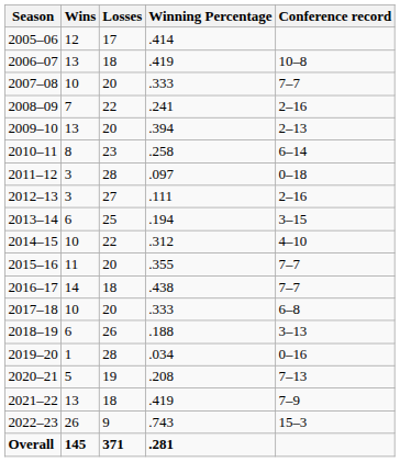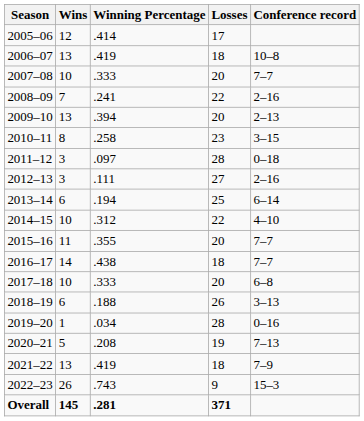 <table class="wikitable collapsible collapsed">
 <tr>
 <th>Season</th>
 <th>Wins</th>
+<th>Winning Percentage</th>
 <th>Losses</th>
-<th>Winning Percentage</th>
 <th>Conference record</th>
 </tr>
 <tr>
 <td>2005–06</td>
 <td>12</td>
+<td>.414</td>
 <td>17</td>
-<td>.414</td>
 <td></td>
 </tr>
 <tr>
 <td>2006–07</td>
 <td>13</td>
+<td>.419</td>
 <td>18</td>
-<td>.419</td>
 <td>10–8</td>
 </tr>
 <tr>
 <td>2007–08</td>
 <td>10</td>
+<td>.333</td>
 <td>20</td>
-<td>.333</td>
 <td>7–7</td>
 </tr>
 <tr>
 <td>2008–09</td>
 <td>7</td>
+<td>.241</td>
 <td>22</td>
-<td>.241</td>
 <td>2–16</td>
 </tr>
 <tr>
 <td>2009–10</td>
 <td>13</td>
+<td>.394</td>
 <td>20</td>
-<td>.394</td>
 <td>2–13</td>
 </tr>
 <tr>
 <td>2010–11</td>
 <td>8</td>
+<td>.258</td>
 <td>23</td>
-<td>.258</td>
-<td>6–14</td>
+<td>3–15</td>
 </tr>
 <tr>
 <td>2011–12</td>
 <td>3</td>
+<td>.097</td>
 <td>28</td>
-<td>.097</td>
 <td>0–18</td>
 </tr>
 <tr>
 <td>2012–13</td>
 <td>3</td>
+<td>.111</td>
 <td>27</td>
-<td>.111</td>
 <td>2–16</td>
 </tr>
 <tr>
 <td>2013–14</td>
 <td>6</td>
+<td>.194</td>
 <td>25</td>
-<td>.194</td>
-<td>3–15</td>
+<td>6–14</td>
 </tr>
 <tr>
 <td>2014–15</td>
 <td>10</td>
+<td>.312</td>
 <td>22</td>
-<td>.312</td>
 <td>4–10</td>
 </tr>
 <tr>
 <td>2015–16</td>
 <td>11</td>
+<td>.355</td>
 <td>20</td>
-<td>.355</td>
 <td>7–7</td>
 </tr>
 <tr>
 <td>2016–17</td>
 <td>14</td>
+<td>.438</td>
 <td>18</td>
-<td>.438</td>
 <td>7–7</td>
 </tr>
 <tr>
 <td>2017–18</td>
 <td>10</td>
+<td>.333</td>
 <td>20</td>
-<td>.333</td>
 <td>6–8</td>
 </tr>
 <tr>
 <td>2018–19</td>
 <td>6</td>
+<td>.188</td>
 <td>26</td>
-<td>.188</td>
 <td>3–13</td>
 </tr>
 <tr>
 <td>2019–20</td>
 <td>1</td>
+<td>.034</td>
 <td>28</td>
-<td>.034</td>
 <td>0–16</td>
 </tr>
 <tr>
 <td>2020–21</td>
 <td>5</td>
+<td>.208</td>
 <td>19</td>
-<td>.208</td>
 <td>7–13</td>
 </tr>
 <tr>
 <td>2021–22</td>
 <td>13</td>
+<td>.419</td>
 <td>18</td>
-<td>.419</td>
 <td>7–9</td>
 </tr>
 <tr>
 <td>2022–23</td>
 <td>26</td>
+<td>.743</td>
 <td>9</td>
-<td>.743</td>
 <td>15–3</td>
 </tr>
 <tr>
 <td><strong>Overall</strong></td>
 <td><strong>145</strong></td>
+<td><strong>.281</strong></td>
 <td><strong>371</strong></td>
-<td><strong>.281</strong></td>
 <td></td>
 </tr>
 </table>
